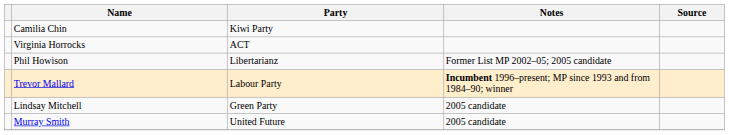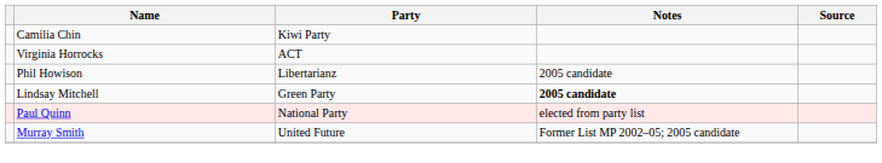 <table class="wikitable" width="70%" style="font-size:95%;">
 <tr>
 <th width=1%></th>
 <th width=30%>Name</th>
 <th width=30%>Party</th>
 <th width=30%>Notes</th>
 <th width=9%>Source</th>
 </tr>
 <tr -->
 <td bgcolor=></td>
 <td>Camilia Chin</td>
 <td>Kiwi Party</td>
 <td></td>
 <td></td>
 </tr>
 <tr -->
 <td bgcolor=></td>
 <td>Virginia Horrocks</td>
 <td>ACT</td>
 <td></td>
 <td></td>
 </tr>
 <tr -->
 <td bgcolor=></td>
 <td>Phil Howison</td>
 <td>Libertarianz</td>
-<td>Former List MP 2002–05; 2005 candidate</td>
-<td></td>
-</tr>
-<tr ---- bgcolor=#FFEECC>
-<td bgcolor=></td>
-<td><a href='#'>Trevor Mallard</a></td>
-<td>Labour Party</td>
-<td><strong>Incumbent</strong> 1996–present; MP since 1993 and from 1984–90; winner</td>
+<td>2005 candidate</td>
 <td></td>
 </tr>
 <tr -->
 <td bgcolor=></td>
 <td>Lindsay Mitchell</td>
 <td>Green Party</td>
-<td>2005 candidate</td>
+<td><strong>2005 candidate</strong></td>
+<td></td>
+</tr>
+<tr ---- bgcolor=#FFE8E8>
+<td bgcolor=></td>
+<td><a href='#'>Paul Quinn</a></td>
+<td>National Party</td>
+<td>elected from party list</td>
 <td></td>
 </tr>
 <tr -->
 <td bgcolor=></td>
 <td><a href='#'>Murray Smith</a></td>
 <td>United Future</td>
-<td>2005 candidate</td>
+<td>Former List MP 2002–05; 2005 candidate</td>
 <td></td>
 </tr>
 <tr ->
 </tr>
 </table>
